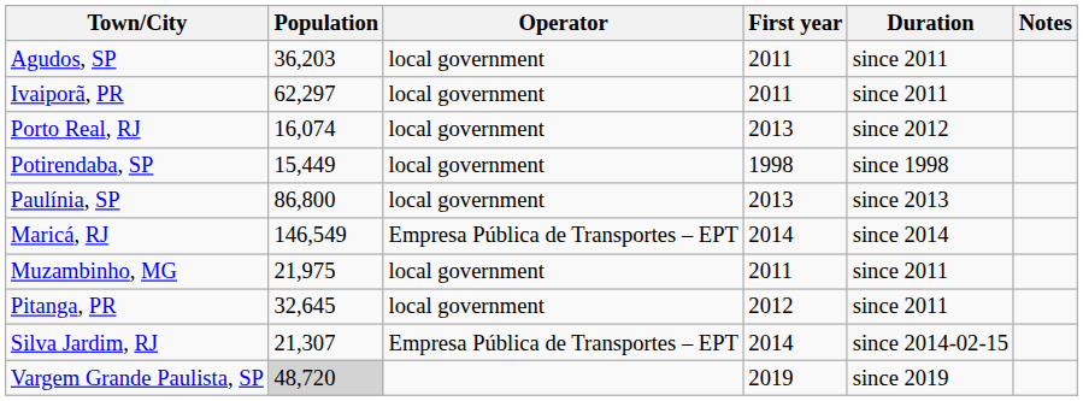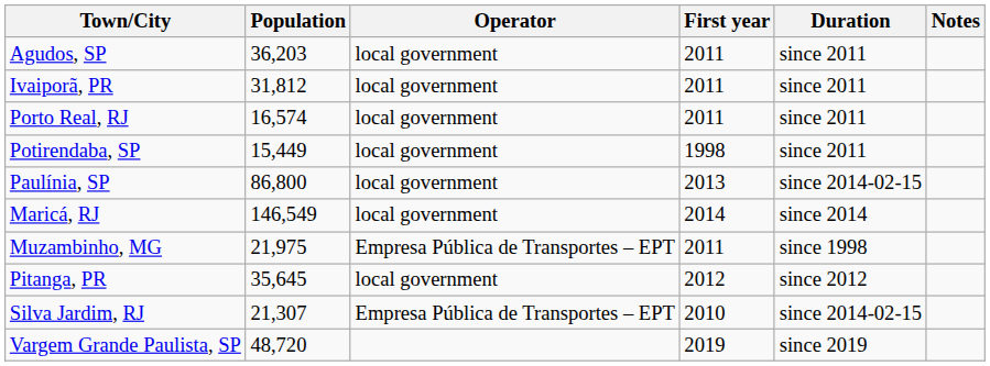 <table class="wikitable sortable">
 <tr>
 <th>Town/City</th>
 <th>Population</th>
 <th>Operator</th>
 <th>First year</th>
 <th>Duration</th>
 <th>Notes</th>
 </tr>
 <tr>
 <td><a href='#'>Agudos</a>, <a href='#'>SP</a></td>
 <td>36,203</td>
 <td>local government</td>
 <td>2011</td>
 <td>since 2011</td>
 <td></td>
 </tr>
 <tr>
 <td><a href='#'>Ivaiporã</a>, <a href='#'>PR</a></td>
-<td>62,297</td>
+<td>31,812</td>
 <td>local government</td>
 <td>2011</td>
 <td>since 2011</td>
 <td></td>
 </tr>
 <tr>
 <td><a href='#'>Porto Real</a>, <a href='#'>RJ</a></td>
-<td>16,074</td>
+<td>16,574</td>
 <td>local government</td>
-<td>2013</td>
-<td>since 2012</td>
+<td>2011</td>
+<td>since 2011</td>
 <td></td>
 </tr>
 <tr>
 <td><a href='#'>Potirendaba</a>, <a href='#'>SP</a></td>
 <td>15,449</td>
 <td>local government</td>
 <td>1998</td>
-<td>since 1998</td>
+<td>since 2011</td>
 <td></td>
 </tr>
 <tr>
 <td><a href='#'>Paulínia</a>, <a href='#'>SP</a></td>
 <td>86,800</td>
 <td>local government</td>
 <td>2013</td>
-<td>since 2013</td>
+<td>since 2014-02-15</td>
 <td></td>
 </tr>
 <tr>
 <td><a href='#'>Maricá</a>, <a href='#'>RJ</a></td>
 <td>146,549</td>
-<td>Empresa Pública de Transportes – EPT</td>
+<td>local government</td>
 <td>2014</td>
 <td>since 2014</td>
 <td></td>
 </tr>
 <tr>
 <td><a href='#'>Muzambinho</a>, <a href='#'>MG</a></td>
 <td>21,975</td>
-<td>local government</td>
+<td>Empresa Pública de Transportes – EPT</td>
 <td>2011</td>
-<td>since 2011</td>
+<td>since 1998</td>
 <td></td>
 </tr>
 <tr>
 <td><a href='#'>Pitanga</a>, <a href='#'>PR</a></td>
-<td>32,645</td>
+<td>35,645</td>
 <td>local government</td>
 <td>2012</td>
-<td>since 2011</td>
+<td>since 2012</td>
 <td></td>
 </tr>
 <tr>
 <td><a href='#'>Silva Jardim</a>, <a href='#'>RJ</a></td>
 <td>21,307</td>
 <td>Empresa Pública de Transportes – EPT</td>
-<td>2014</td>
+<td>2010</td>
 <td>since 2014-02-15</td>
 <td></td>
 </tr>
 <tr>
 <td><a href='#'>Vargem Grande Paulista</a>, <a href='#'>SP</a></td>
-<td style="background: lightgrey;">48,720</td>
+<td>48,720</td>
 <td></td>
 <td>2019</td>
 <td>since 2019</td>
 <td></td>
 </tr>
 </table>
